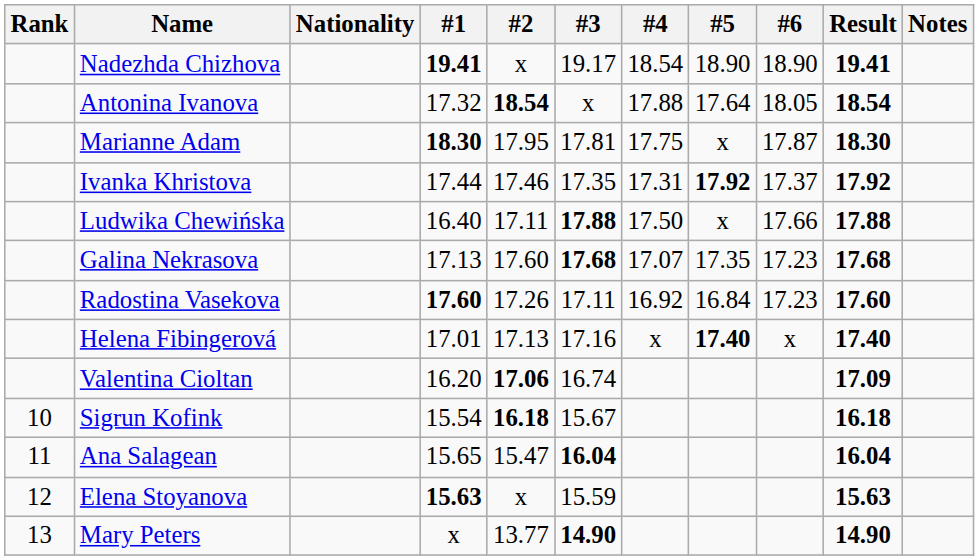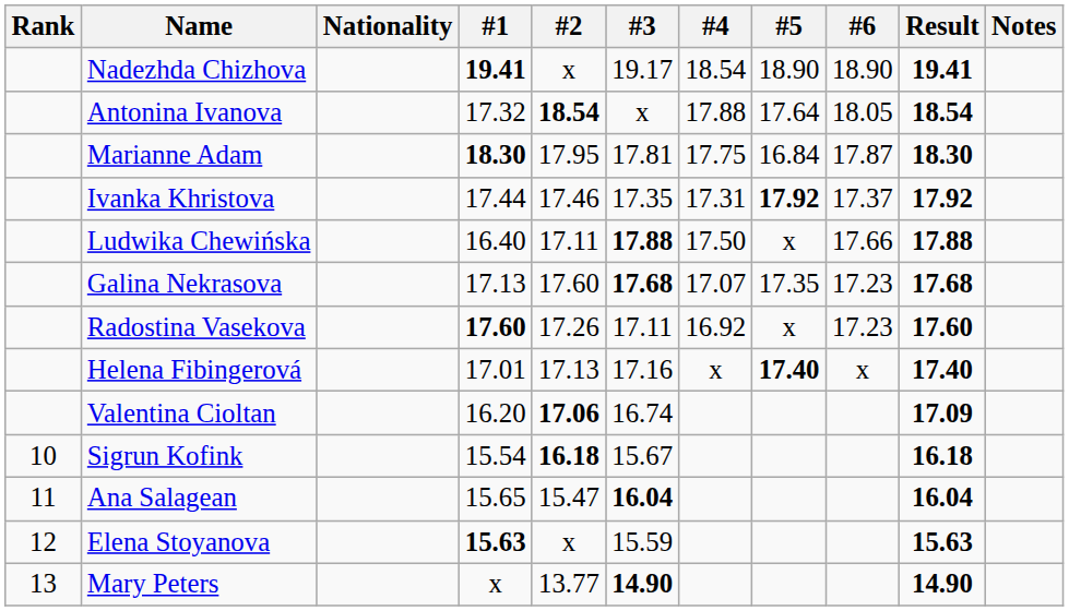 <table class="wikitable sortable" style="text-align:center">
 <tr>
 <th>Rank</th>
 <th>Name</th>
 <th>Nationality</th>
 <th>#1</th>
 <th>#2</th>
 <th>#3</th>
 <th>#4</th>
 <th>#5</th>
 <th>#6</th>
 <th>Result</th>
 <th>Notes</th>
 </tr>
 <tr>
 <td></td>
 <td align="left"><a href='#'>Nadezhda Chizhova</a></td>
 <td align=left></td>
 <td><strong>19.41</strong></td>
 <td>x</td>
 <td>19.17</td>
 <td>18.54</td>
 <td>18.90</td>
 <td>18.90</td>
 <td><strong>19.41</strong></td>
 <td></td>
 </tr>
 <tr>
 <td></td>
 <td align="left"><a href='#'>Antonina Ivanova</a></td>
 <td align=left></td>
 <td>17.32</td>
 <td><strong>18.54</strong></td>
 <td>x</td>
 <td>17.88</td>
 <td>17.64</td>
 <td>18.05</td>
 <td><strong>18.54</strong></td>
 <td></td>
 </tr>
 <tr>
 <td></td>
 <td align="left"><a href='#'>Marianne Adam</a></td>
 <td align=left></td>
 <td><strong>18.30</strong></td>
 <td>17.95</td>
 <td>17.81</td>
 <td>17.75</td>
-<td>x</td>
+<td>16.84</td>
 <td>17.87</td>
 <td><strong>18.30</strong></td>
 <td></td>
 </tr>
 <tr>
 <td></td>
 <td align="left"><a href='#'>Ivanka Khristova</a></td>
 <td align=left></td>
 <td>17.44</td>
 <td>17.46</td>
 <td>17.35</td>
 <td>17.31</td>
 <td><strong>17.92</strong></td>
 <td>17.37</td>
 <td><strong>17.92</strong></td>
 <td></td>
 </tr>
 <tr>
 <td></td>
 <td align="left"><a href='#'>Ludwika Chewińska</a></td>
 <td align=left></td>
 <td>16.40</td>
 <td>17.11</td>
 <td><strong>17.88</strong></td>
 <td>17.50</td>
 <td>x</td>
 <td>17.66</td>
 <td><strong>17.88</strong></td>
 <td></td>
 </tr>
 <tr>
 <td></td>
 <td align="left"><a href='#'>Galina Nekrasova</a></td>
 <td align=left></td>
 <td>17.13</td>
 <td>17.60</td>
 <td><strong>17.68</strong></td>
 <td>17.07</td>
 <td>17.35</td>
 <td>17.23</td>
 <td><strong>17.68</strong></td>
 <td></td>
 </tr>
 <tr>
 <td></td>
 <td align="left"><a href='#'>Radostina Vasekova</a></td>
 <td align=left></td>
 <td><strong>17.60</strong></td>
 <td>17.26</td>
 <td>17.11</td>
 <td>16.92</td>
-<td>16.84</td>
+<td>x</td>
 <td>17.23</td>
 <td><strong>17.60</strong></td>
 <td></td>
 </tr>
 <tr>
 <td></td>
 <td align="left"><a href='#'>Helena Fibingerová</a></td>
 <td align=left></td>
 <td>17.01</td>
 <td>17.13</td>
 <td>17.16</td>
 <td>x</td>
 <td><strong>17.40</strong></td>
 <td>x</td>
 <td><strong>17.40</strong></td>
 <td></td>
 </tr>
 <tr>
 <td></td>
 <td align="left"><a href='#'>Valentina Cioltan</a></td>
 <td align=left></td>
 <td>16.20</td>
 <td><strong>17.06</strong></td>
 <td>16.74</td>
 <td></td>
 <td></td>
 <td></td>
 <td><strong>17.09</strong></td>
 <td></td>
 </tr>
 <tr>
 <td>10</td>
 <td align="left"><a href='#'>Sigrun Kofink</a></td>
 <td align=left></td>
 <td>15.54</td>
 <td><strong>16.18</strong></td>
 <td>15.67</td>
 <td></td>
 <td></td>
 <td></td>
 <td><strong>16.18</strong></td>
 <td></td>
 </tr>
 <tr>
 <td>11</td>
 <td align="left"><a href='#'>Ana Salagean</a></td>
 <td align=left></td>
 <td>15.65</td>
 <td>15.47</td>
 <td><strong>16.04</strong></td>
 <td></td>
 <td></td>
 <td></td>
 <td><strong>16.04</strong></td>
 <td></td>
 </tr>
 <tr>
 <td>12</td>
 <td align="left"><a href='#'>Elena Stoyanova</a></td>
 <td align=left></td>
 <td><strong>15.63</strong></td>
 <td>x</td>
 <td>15.59</td>
 <td></td>
 <td></td>
 <td></td>
 <td><strong>15.63</strong></td>
 <td></td>
 </tr>
 <tr>
 <td>13</td>
 <td align="left"><a href='#'>Mary Peters</a></td>
 <td align=left></td>
 <td>x</td>
 <td>13.77</td>
 <td><strong>14.90</strong></td>
 <td></td>
 <td></td>
 <td></td>
 <td><strong>14.90</strong></td>
 <td></td>
 </tr>
 </table>
